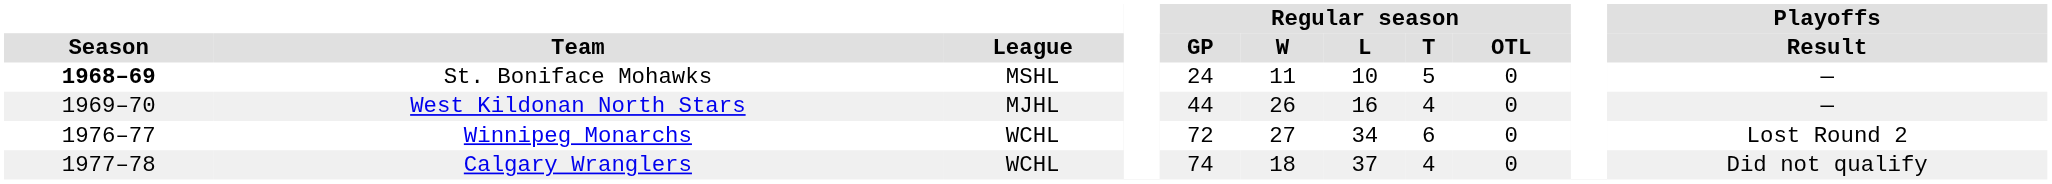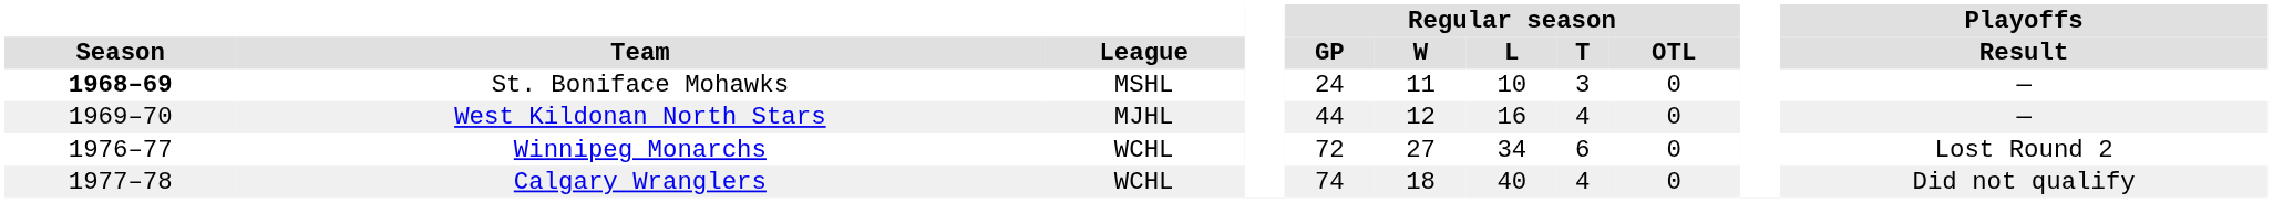 <table border="0" cellpadding="1" cellspacing="0"  style="width:75%; text-align:center;">
 <tr style="background:#e0e0e0;">
 <th colspan="3" style="background:#fff;"> </th>
 <th rowspan="99" style="background:#fff;"> </th>
 <th colspan="5">Regular season</th>
 <th rowspan="99" style="background:#fff;"> </th>
 <th colspan="5">Playoffs</th>
 </tr>
 <tr style="background:#e0e0e0;">
 <th>Season</th>
 <th>Team</th>
 <th>League</th>
 <th>GP</th>
 <th>W</th>
 <th>L</th>
 <th>T</th>
 <th>OTL</th>
 <th>Result</th>
 </tr>
 <tr>
 <td><strong>1968–69</strong></td>
 <td>St. Boniface Mohawks</td>
 <td>MSHL</td>
 <td>24</td>
 <td>11</td>
 <td>10</td>
-<td>5</td>
+<td>3</td>
 <td>0</td>
 <td>—</td>
 </tr>
 <tr bgcolor="#f0f0f0">
 <td>1969–70</td>
 <td><a href='#'>West Kildonan North Stars</a></td>
 <td>MJHL</td>
 <td>44</td>
-<td>26</td>
+<td>12</td>
 <td>16</td>
 <td>4</td>
 <td>0</td>
 <td>—</td>
 </tr>
 <tr>
 <td>1976–77</td>
 <td><a href='#'>Winnipeg Monarchs</a></td>
 <td>WCHL</td>
 <td>72</td>
 <td>27</td>
 <td>34</td>
 <td>6</td>
 <td>0</td>
 <td>Lost Round 2</td>
 </tr>
 <tr bgcolor="#f0f0f0">
 <td>1977–78</td>
 <td><a href='#'>Calgary Wranglers</a></td>
 <td>WCHL</td>
 <td>74</td>
 <td>18</td>
-<td>37</td>
+<td>40</td>
 <td>4</td>
 <td>0</td>
 <td>Did not qualify</td>
 </tr>
 </table>
